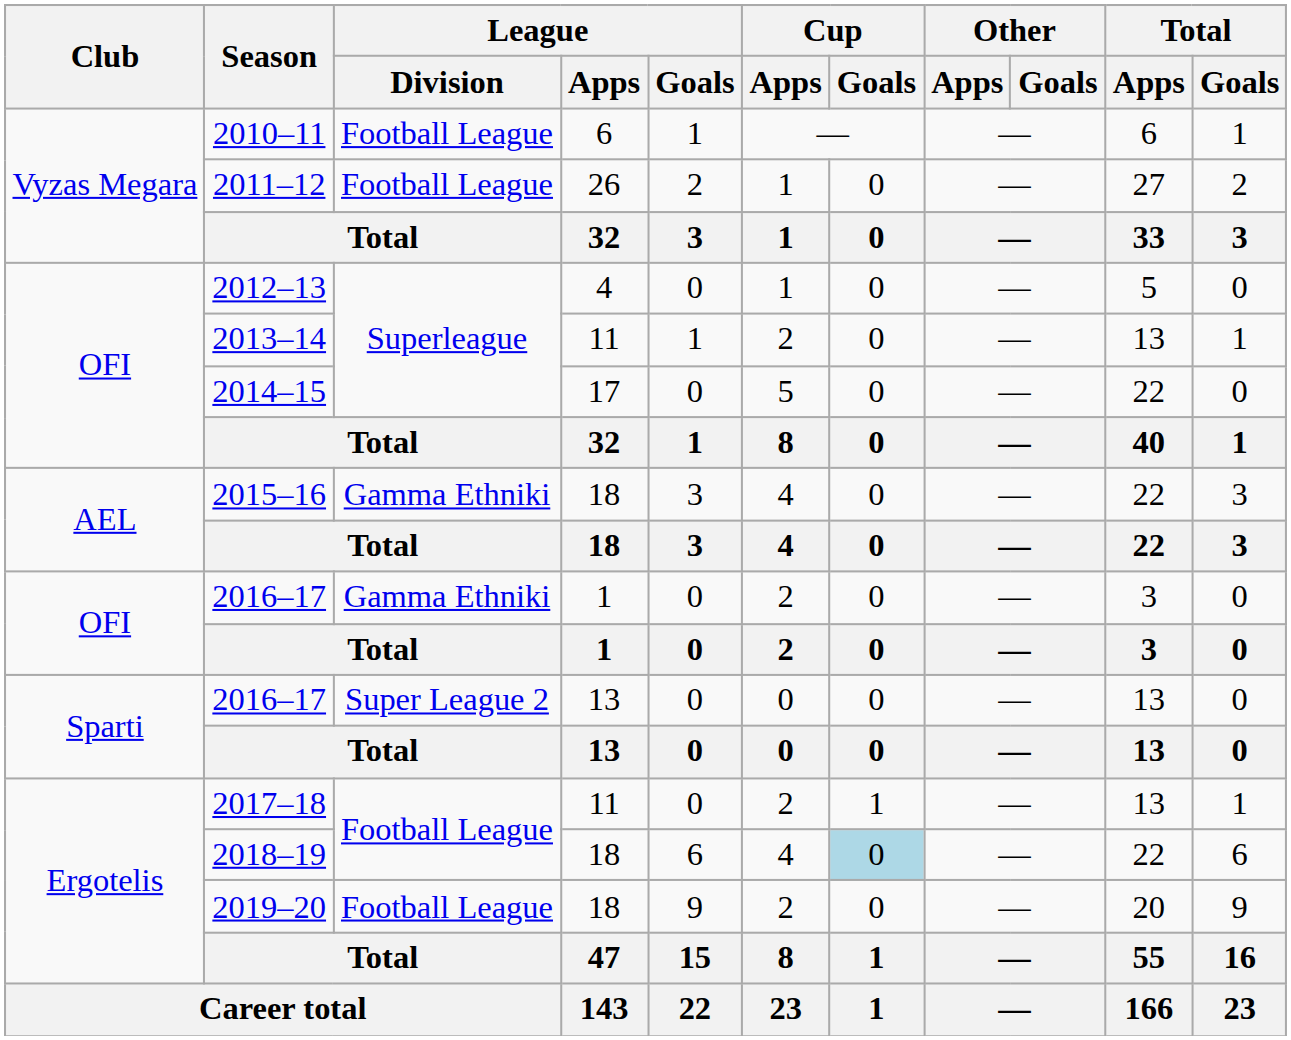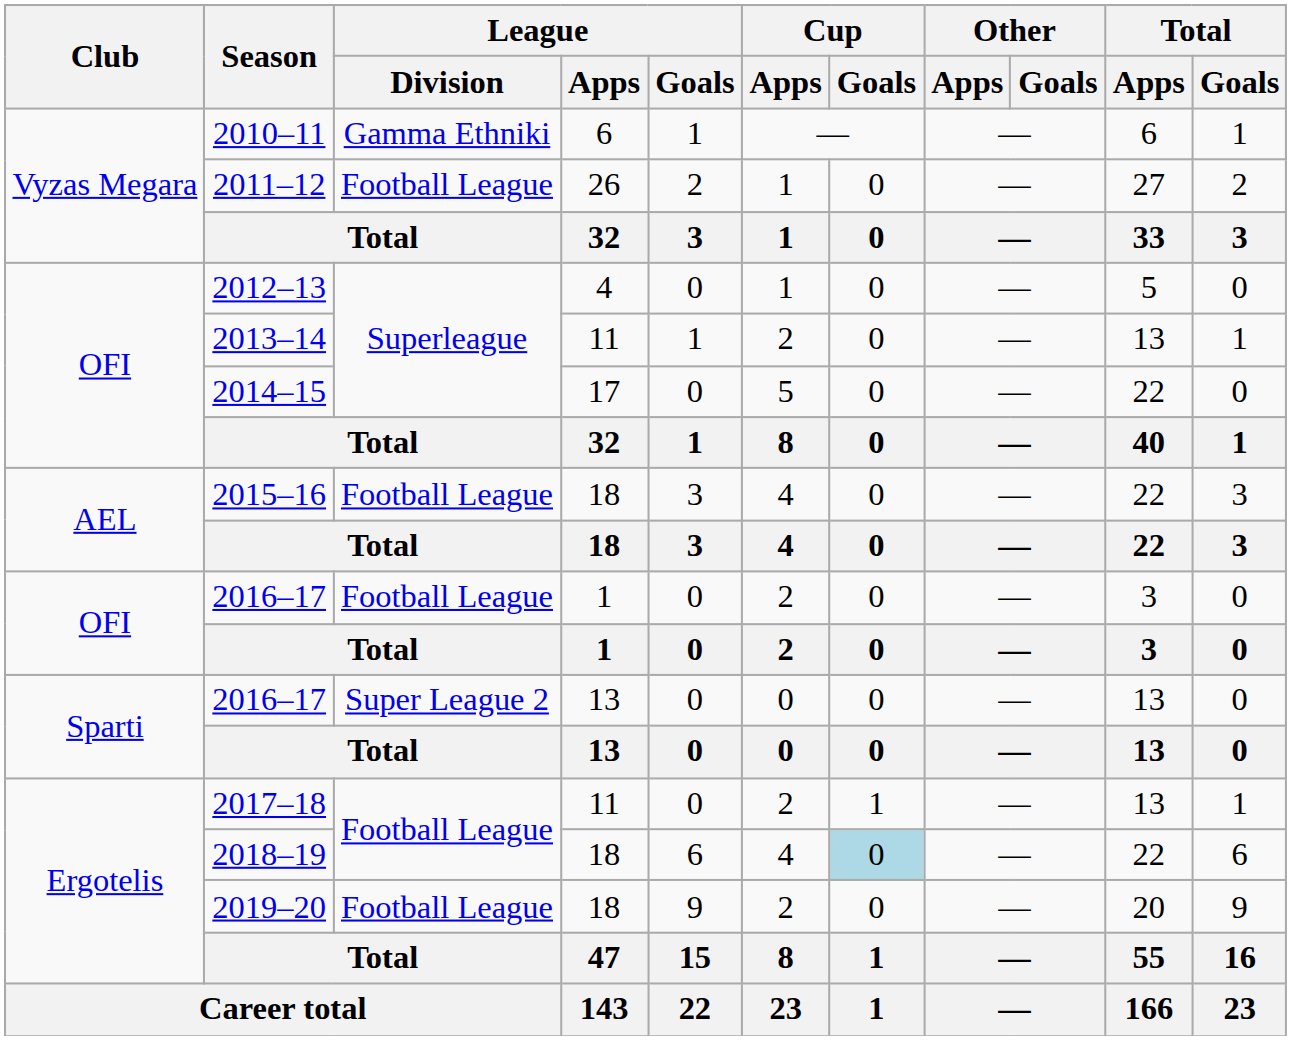 <table class="wikitable" style="text-align: center;">
 <tr>
 <th rowspan="2">Club</th>
 <th rowspan="2">Season</th>
 <th colspan="3">League</th>
 <th colspan="2">Cup</th>
 <th colspan="2">Other</th>
 <th colspan="2">Total</th>
 </tr>
 <tr>
 <th>Division</th>
 <th>Apps</th>
 <th>Goals</th>
 <th>Apps</th>
 <th>Goals</th>
 <th>Apps</th>
 <th>Goals</th>
 <th>Apps</th>
 <th>Goals</th>
 </tr>
 <tr>
 <td rowspan="3"><a href='#'>Vyzas Megara</a></td>
 <td><a href='#'>2010–11</a></td>
-<td><a href='#'>Football League</a></td>
+<td><a href='#'>Gamma Ethniki</a></td>
 <td>6</td>
 <td>1</td>
 <td colspan=2>—</td>
 <td colspan=2>—</td>
 <td>6</td>
 <td>1</td>
 </tr>
 <tr>
 <td><a href='#'>2011–12</a></td>
 <td><a href='#'>Football League</a></td>
 <td>26</td>
 <td>2</td>
 <td>1</td>
 <td>0</td>
 <td colspan=2>—</td>
 <td>27</td>
 <td>2</td>
 </tr>
 <tr>
 <th colspan="2">Total</th>
 <th>32</th>
 <th>3</th>
 <th>1</th>
 <th>0</th>
 <th colspan=2>—</th>
 <th>33</th>
 <th>3</th>
 </tr>
 <tr>
 <td rowspan="4"><a href='#'>OFI</a></td>
 <td><a href='#'>2012–13</a></td>
 <td rowspan="3"><a href='#'>Superleague</a></td>
 <td>4</td>
 <td>0</td>
 <td>1</td>
 <td>0</td>
 <td colspan=2>—</td>
 <td>5</td>
 <td>0</td>
 </tr>
 <tr>
 <td><a href='#'>2013–14</a></td>
 <td>11</td>
 <td>1</td>
 <td>2</td>
 <td>0</td>
 <td colspan=2>—</td>
 <td>13</td>
 <td>1</td>
 </tr>
 <tr>
 <td><a href='#'>2014–15</a></td>
 <td>17</td>
 <td>0</td>
 <td>5</td>
 <td>0</td>
 <td colspan=2>—</td>
 <td>22</td>
 <td>0</td>
 </tr>
 <tr>
 <th colspan="2">Total</th>
 <th>32</th>
 <th>1</th>
 <th>8</th>
 <th>0</th>
 <th colspan=2>—</th>
 <th>40</th>
 <th>1</th>
 </tr>
 <tr>
 <td rowspan="2"><a href='#'>AEL</a></td>
 <td><a href='#'>2015–16</a></td>
-<td><a href='#'>Gamma Ethniki</a></td>
+<td><a href='#'>Football League</a></td>
 <td>18</td>
 <td>3</td>
 <td>4</td>
 <td>0</td>
 <td colspan=2>—</td>
 <td>22</td>
 <td>3</td>
 </tr>
 <tr>
 <th colspan="2">Total</th>
 <th>18</th>
 <th>3</th>
 <th>4</th>
 <th>0</th>
 <th colspan=2>—</th>
 <th>22</th>
 <th>3</th>
 </tr>
 <tr>
 <td rowspan="2"><a href='#'>OFI</a></td>
 <td><a href='#'>2016–17</a></td>
-<td><a href='#'>Gamma Ethniki</a></td>
+<td><a href='#'>Football League</a></td>
 <td>1</td>
 <td>0</td>
 <td>2</td>
 <td>0</td>
 <td colspan=2>—</td>
 <td>3</td>
 <td>0</td>
 </tr>
 <tr>
 <th colspan="2">Total</th>
 <th>1</th>
 <th>0</th>
 <th>2</th>
 <th>0</th>
 <th colspan=2>—</th>
 <th>3</th>
 <th>0</th>
 </tr>
 <tr>
 <td rowspan="2"><a href='#'>Sparti</a></td>
 <td><a href='#'>2016–17</a></td>
 <td><a href='#'>Super League 2</a></td>
 <td>13</td>
 <td>0</td>
 <td>0</td>
 <td>0</td>
 <td colspan=2>—</td>
 <td>13</td>
 <td>0</td>
 </tr>
 <tr>
 <th colspan="2">Total</th>
 <th>13</th>
 <th>0</th>
 <th>0</th>
 <th>0</th>
 <th colspan=2>—</th>
 <th>13</th>
 <th>0</th>
 </tr>
 <tr>
 <td rowspan="4"><a href='#'>Ergotelis</a></td>
 <td><a href='#'>2017–18</a></td>
 <td rowspan="2"><a href='#'>Football League</a></td>
 <td>11</td>
 <td>0</td>
 <td>2</td>
 <td>1</td>
 <td colspan=2>—</td>
 <td>13</td>
 <td>1</td>
 </tr>
 <tr>
 <td><a href='#'>2018–19</a></td>
 <td>18</td>
 <td>6</td>
 <td>4</td>
 <td style="background: lightblue;">0</td>
 <td colspan=2>—</td>
 <td>22</td>
 <td>6</td>
 </tr>
 <tr>
 <td><a href='#'>2019–20</a></td>
 <td><a href='#'>Football League</a></td>
 <td>18</td>
 <td>9</td>
 <td>2</td>
 <td>0</td>
 <td colspan=2>—</td>
 <td>20</td>
 <td>9</td>
 </tr>
 <tr>
 <th colspan="2">Total</th>
 <th>47</th>
 <th>15</th>
 <th>8</th>
 <th>1</th>
 <th colspan=2>—</th>
 <th>55</th>
 <th>16</th>
 </tr>
 <tr>
 <th colspan="3">Career total</th>
 <th>143</th>
 <th>22</th>
 <th>23</th>
 <th>1</th>
 <th colspan=2>—</th>
 <th>166</th>
 <th>23</th>
 </tr>
 </table>
